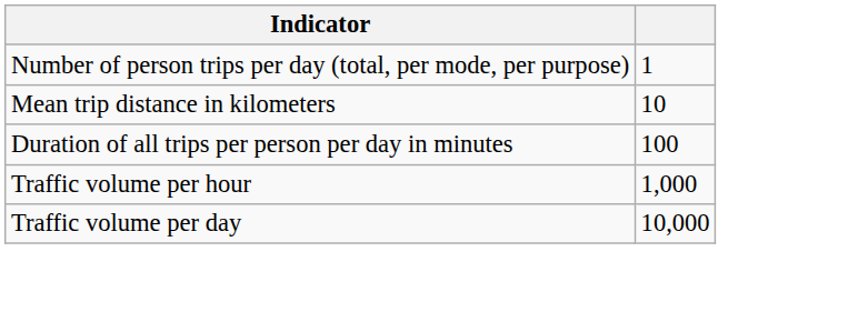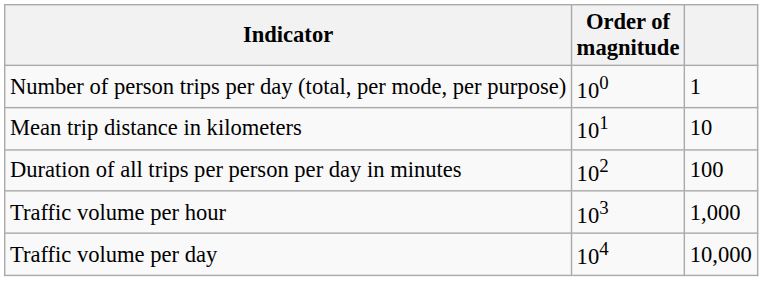 <table class="wikitable">
 <tr>
 <th>Indicator</th>
+<th>Order of<br>magnitude</th>
 <th></th>
 </tr>
 <tr>
 <td>Number of person trips per day (total, per mode, per purpose)</td>
+<td>10<sup>0</sup></td>
 <td>1</td>
 </tr>
 <tr>
 <td>Mean trip distance in kilometers</td>
+<td>10<sup>1</sup></td>
 <td>10</td>
 </tr>
 <tr>
 <td>Duration of all trips per person per day in minutes</td>
+<td>10<sup>2</sup></td>
 <td>100</td>
 </tr>
 <tr>
 <td>Traffic volume per hour</td>
+<td>10<sup>3</sup></td>
 <td>1,000</td>
 </tr>
 <tr>
 <td>Traffic volume per day</td>
+<td>10<sup>4</sup></td>
 <td>10,000</td>
 </tr>
 </table>
